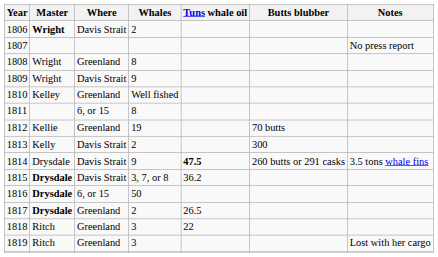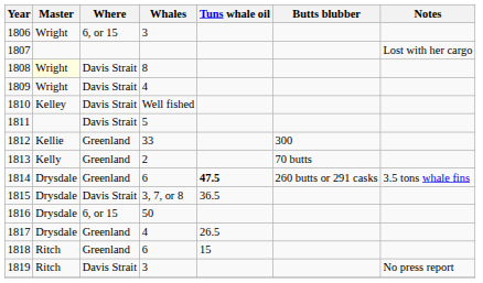 <table class="sortable wikitable">
 <tr>
 <th>Year</th>
 <th>Master</th>
 <th>Where</th>
 <th>Whales</th>
 <th><a href='#'>Tuns</a> whale oil</th>
 <th>Butts blubber</th>
 <th>Notes</th>
 </tr>
 <tr>
 <td>1806</td>
-<td><strong>Wright</strong></td>
-<td>Davis Strait</td>
-<td>2</td>
+<td>Wright</td>
+<td>6, or 15</td>
+<td>3</td>
 <td></td>
 <td></td>
 <td></td>
 </tr>
 <tr>
 <td>1807</td>
 <td></td>
 <td></td>
 <td></td>
 <td></td>
 <td></td>
-<td>No press report</td>
+<td>Lost with her cargo</td>
 </tr>
 <tr>
 <td>1808</td>
-<td>Wright</td>
-<td>Greenland</td>
+<td style="background: lightyellow;">Wright</td>
+<td>Davis Strait</td>
 <td>8</td>
 <td></td>
 <td></td>
 <td></td>
 </tr>
 <tr>
 <td>1809</td>
 <td>Wright</td>
 <td>Davis Strait</td>
-<td>9</td>
+<td>4</td>
 <td></td>
 <td></td>
 <td></td>
 </tr>
 <tr>
 <td>1810</td>
 <td>Kelley</td>
-<td>Greenland</td>
+<td>Davis Strait</td>
 <td>Well fished</td>
 <td></td>
 <td></td>
 <td></td>
 </tr>
 <tr>
 <td>1811</td>
 <td></td>
-<td>6, or 15</td>
-<td>8</td>
+<td>Davis Strait</td>
+<td>5</td>
 <td></td>
 <td></td>
 <td></td>
 </tr>
 <tr>
 <td>1812</td>
 <td>Kellie</td>
 <td>Greenland</td>
-<td>19</td>
+<td>33</td>
+<td></td>
+<td>300</td>
+<td></td>
+</tr>
+<tr>
+<td>1813</td>
+<td>Kelly</td>
+<td>Greenland</td>
+<td>2</td>
 <td></td>
 <td>70 butts</td>
 <td></td>
 </tr>
 <tr>
-<td>1813</td>
-<td>Kelly</td>
-<td>Davis Strait</td>
-<td>2</td>
-<td></td>
-<td>300</td>
-<td></td>
-</tr>
-<tr>
 <td>1814</td>
 <td>Drysdale</td>
-<td>Davis Strait</td>
-<td>9</td>
+<td>Greenland</td>
+<td>6</td>
 <td><strong>47.5</strong></td>
 <td>260 butts or 291 casks</td>
 <td>3.5 tons <a href='#'>whale fins</a></td>
 </tr>
 <tr>
 <td>1815</td>
-<td><strong>Drysdale</strong></td>
+<td>Drysdale</td>
 <td>Davis Strait</td>
 <td>3, 7, or 8</td>
-<td>36.2</td>
+<td>36.5</td>
 <td></td>
 <td></td>
 </tr>
 <tr>
 <td>1816</td>
-<td><strong>Drysdale</strong></td>
+<td>Drysdale</td>
 <td>6, or 15</td>
 <td>50</td>
 <td></td>
 <td></td>
 <td></td>
 </tr>
 <tr>
 <td>1817</td>
-<td><strong>Drysdale</strong></td>
+<td>Drysdale</td>
 <td>Greenland</td>
-<td>2</td>
+<td>4</td>
 <td>26.5</td>
 <td></td>
 <td></td>
 </tr>
 <tr>
 <td>1818</td>
 <td>Ritch</td>
 <td>Greenland</td>
-<td>3</td>
-<td>22</td>
+<td>6</td>
+<td>15</td>
 <td></td>
 <td></td>
 </tr>
 <tr>
 <td>1819</td>
 <td>Ritch</td>
-<td>Greenland</td>
+<td>Davis Strait</td>
 <td>3</td>
 <td></td>
 <td></td>
-<td>Lost with her cargo</td>
+<td>No press report</td>
 </tr>
 <tr>
 </tr>
 </table>
